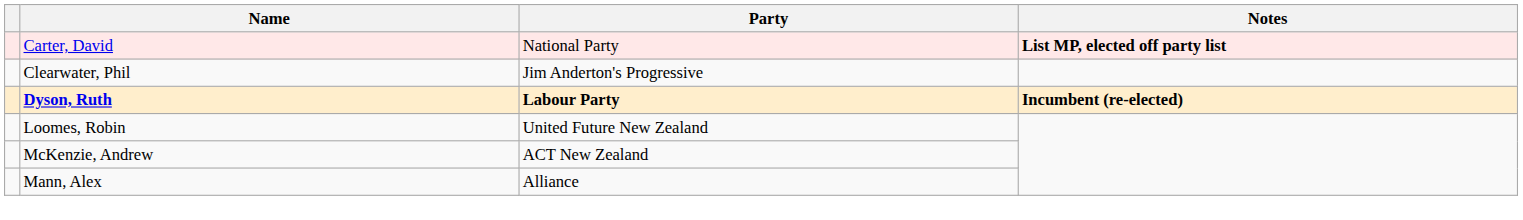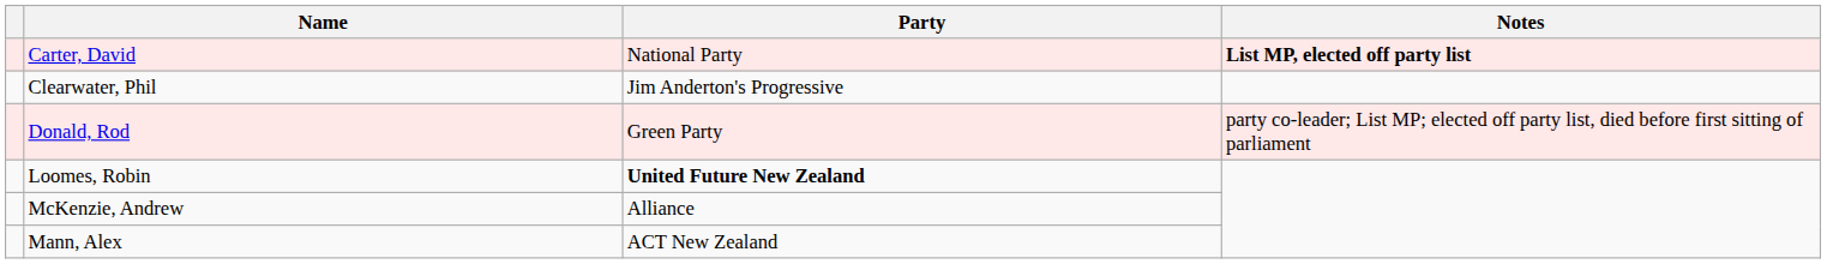 <table class="wikitable" width="70%" style="font-size:95%;">
 <tr>
 <th width=1%></th>
 <th width=33%>Name</th>
 <th width=33%>Party</th>
 <th width=33%>Notes</th>
 </tr>
 <tr ---- bgcolor=#FFE8E8>
 <td bgcolor=></td>
 <td><a href='#'>Carter, David</a></td>
 <td>National Party</td>
 <td><strong>List MP, elected off party list</strong></td>
 </tr>
 <tr -->
 <td bgcolor=></td>
 <td>Clearwater, Phil</td>
 <td>Jim Anderton's Progressive</td>
 </tr>
-<tr ---- bgcolor=#FFEECC>
+<tr ---- bgcolor=#FFE8E8>
 <td bgcolor=></td>
-<td><strong><a href='#'>Dyson, Ruth</a></strong></td>
-<td><strong>Labour Party</strong></td>
-<td><strong>Incumbent (re-elected)</strong></td>
+<td><a href='#'>Donald, Rod</a></td>
+<td>Green Party</td>
+<td>party co-leader; List MP; elected off party list, died before first sitting of parliament</td>
 </tr>
 <tr -->
 <td bgcolor=></td>
 <td>Loomes, Robin</td>
-<td>United Future New Zealand</td>
+<td><strong>United Future New Zealand</strong></td>
 </tr>
 <tr -->
 <td bgcolor=></td>
 <td>McKenzie, Andrew</td>
-<td>ACT New Zealand</td>
+<td>Alliance</td>
 </tr>
 <tr -->
 <td bgcolor=></td>
 <td>Mann, Alex</td>
-<td>Alliance</td>
+<td>ACT New Zealand</td>
 </tr>
 </table>
